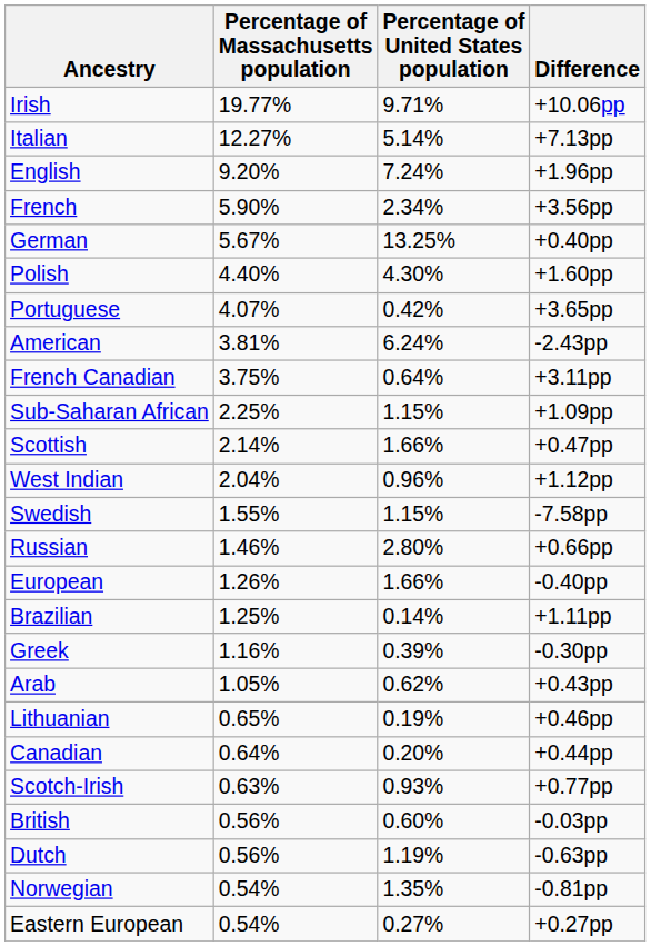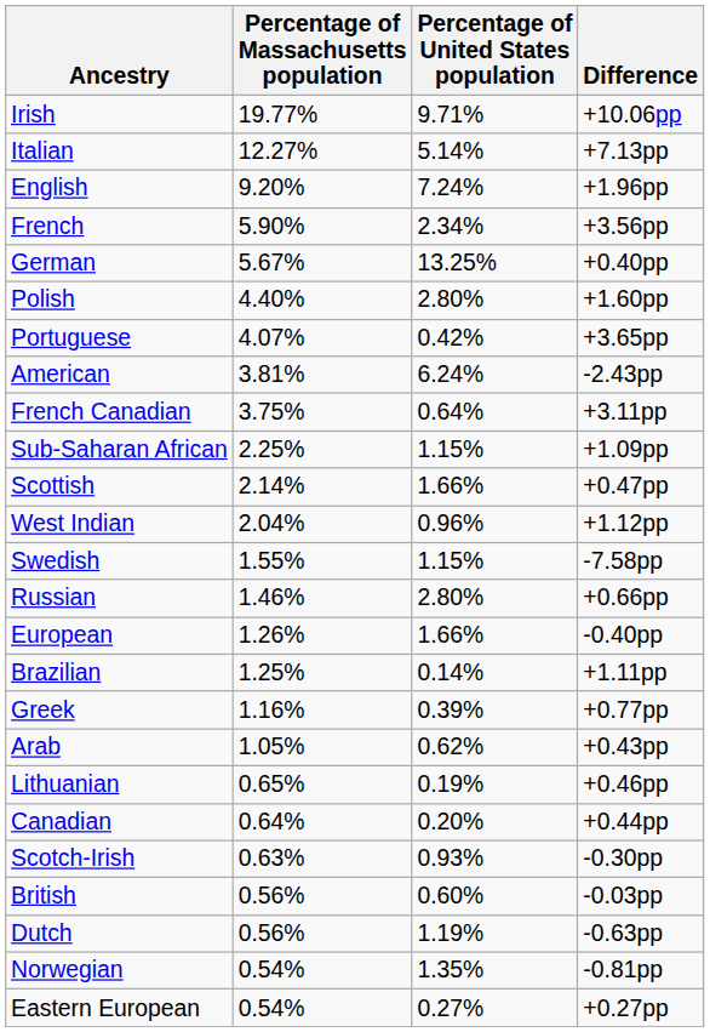 <table class="wikitable sortable">
 <tr valign=bottom>
 <th>Ancestry</th>
 <th>Percentage of<br>Massachusetts<br>population</th>
 <th>Percentage of<br>United States<br>population</th>
 <th>Difference</th>
 </tr>
 <tr>
 <td><a href='#'>Irish</a></td>
 <td>19.77%</td>
 <td>9.71%</td>
 <td>+10.06<a href='#'>pp</a></td>
 </tr>
 <tr>
 <td><a href='#'>Italian</a></td>
 <td>12.27%</td>
 <td>5.14%</td>
 <td>+7.13pp</td>
 </tr>
 <tr>
 <td><a href='#'>English</a></td>
 <td>9.20%</td>
 <td>7.24%</td>
 <td>+1.96pp</td>
 </tr>
 <tr>
 <td><a href='#'>French</a></td>
 <td>5.90%</td>
 <td>2.34%</td>
 <td>+3.56pp</td>
 </tr>
 <tr>
 <td><a href='#'>German</a></td>
 <td>5.67%</td>
 <td>13.25%</td>
 <td>+0.40pp</td>
 </tr>
 <tr>
 <td><a href='#'>Polish</a></td>
 <td>4.40%</td>
-<td>4.30%</td>
+<td>2.80%</td>
 <td>+1.60pp</td>
 </tr>
 <tr>
 <td><a href='#'>Portuguese</a></td>
 <td>4.07%</td>
 <td>0.42%</td>
 <td>+3.65pp</td>
 </tr>
 <tr>
 <td><a href='#'>American</a></td>
 <td>3.81%</td>
 <td>6.24%</td>
 <td>-2.43pp</td>
 </tr>
 <tr>
 <td><a href='#'>French Canadian</a></td>
 <td>3.75%</td>
 <td>0.64%</td>
 <td>+3.11pp</td>
 </tr>
 <tr>
 <td><a href='#'>Sub-Saharan African</a></td>
 <td>2.25%</td>
 <td>1.15%</td>
 <td>+1.09pp</td>
 </tr>
 <tr>
 <td><a href='#'>Scottish</a></td>
 <td>2.14%</td>
 <td>1.66%</td>
 <td>+0.47pp</td>
 </tr>
 <tr>
 <td><a href='#'>West Indian</a></td>
 <td>2.04%</td>
 <td>0.96%</td>
 <td>+1.12pp</td>
 </tr>
 <tr>
 <td><a href='#'>Swedish</a></td>
 <td>1.55%</td>
 <td>1.15%</td>
 <td>-7.58pp</td>
 </tr>
 <tr>
 <td><a href='#'>Russian</a></td>
 <td>1.46%</td>
 <td>2.80%</td>
 <td>+0.66pp</td>
 </tr>
 <tr>
 <td><a href='#'>European</a></td>
 <td>1.26%</td>
 <td>1.66%</td>
 <td>-0.40pp</td>
 </tr>
 <tr>
 <td><a href='#'>Brazilian</a></td>
 <td>1.25%</td>
 <td>0.14%</td>
 <td>+1.11pp</td>
 </tr>
 <tr>
 <td><a href='#'>Greek</a></td>
 <td>1.16%</td>
 <td>0.39%</td>
-<td>-0.30pp</td>
+<td>+0.77pp</td>
 </tr>
 <tr>
 <td><a href='#'>Arab</a></td>
 <td>1.05%</td>
 <td>0.62%</td>
 <td>+0.43pp</td>
 </tr>
 <tr>
 <td><a href='#'>Lithuanian</a></td>
 <td>0.65%</td>
 <td>0.19%</td>
 <td>+0.46pp</td>
 </tr>
 <tr>
 <td><a href='#'>Canadian</a></td>
 <td>0.64%</td>
 <td>0.20%</td>
 <td>+0.44pp</td>
 </tr>
 <tr>
 <td><a href='#'>Scotch-Irish</a></td>
 <td>0.63%</td>
 <td>0.93%</td>
-<td>+0.77pp</td>
+<td>-0.30pp</td>
 </tr>
 <tr>
 <td><a href='#'>British</a></td>
 <td>0.56%</td>
 <td>0.60%</td>
 <td>-0.03pp</td>
 </tr>
 <tr>
 <td><a href='#'>Dutch</a></td>
 <td>0.56%</td>
 <td>1.19%</td>
 <td>-0.63pp</td>
 </tr>
 <tr>
 <td><a href='#'>Norwegian</a></td>
 <td>0.54%</td>
 <td>1.35%</td>
 <td>-0.81pp</td>
 </tr>
 <tr>
 <td>Eastern European</td>
 <td>0.54%</td>
 <td>0.27%</td>
 <td>+0.27pp</td>
 </tr>
 </table>
